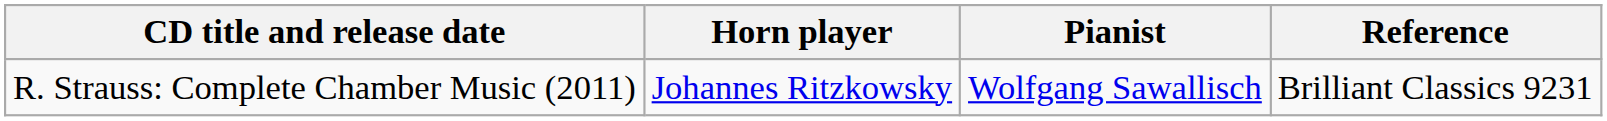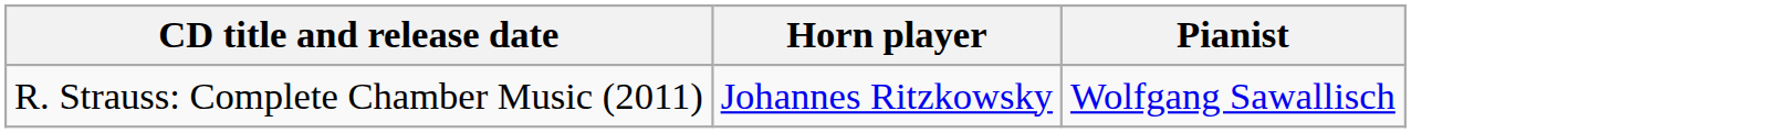 <table class="wikitable">
 <tr>
 <th bgcolor=ececec>CD title and release date</th>
 <th bgcolor=ececec>Horn player</th>
 <th bgcolor=ececec>Pianist</th>
-<th bgcolor=ececec>Reference</th>
 </tr>
 <tr>
 <td>R. Strauss: Complete Chamber Music (2011)</td>
 <td><a href='#'>Johannes Ritzkowsky</a></td>
 <td><a href='#'>Wolfgang Sawallisch</a></td>
-<td>Brilliant Classics 9231</td>
 </tr>
 </table>
